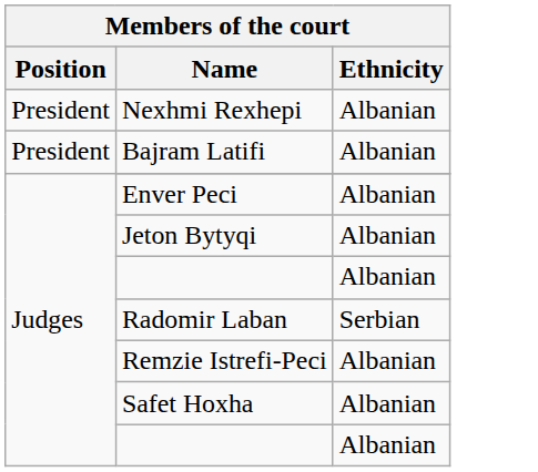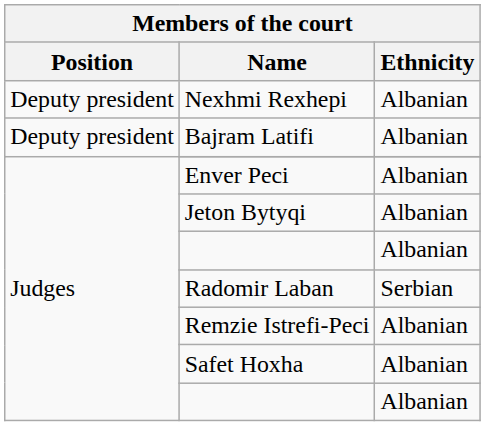 <table class="wikitable">
 <tr>
 <th colspan="4">Members of the court</th>
 </tr>
 <tr>
 <th>Position</th>
 <th>Name</th>
 <th>Ethnicity</th>
 </tr>
 <tr>
-<td>President</td>
+<td>Deputy president</td>
 <td>Nexhmi Rexhepi</td>
 <td>Albanian</td>
 </tr>
 <tr>
-<td>President</td>
+<td>Deputy president</td>
 <td>Bajram Latifi</td>
 <td>Albanian</td>
 </tr>
 <tr>
 <td rowspan="8">Judges</td>
 </tr>
 <tr>
 <td>Enver Peci</td>
 <td>Albanian</td>
 </tr>
 <tr>
 <td>Jeton Bytyqi</td>
 <td>Albanian</td>
 </tr>
 <tr>
 <td></td>
 <td>Albanian</td>
 </tr>
 <tr>
 <td>Radomir Laban</td>
 <td>Serbian</td>
 </tr>
 <tr>
 <td>Remzie Istrefi-Peci</td>
 <td>Albanian</td>
 </tr>
 <tr>
 <td>Safet Hoxha</td>
 <td>Albanian</td>
 </tr>
 <tr>
 <td></td>
 <td>Albanian</td>
 </tr>
 </table>
